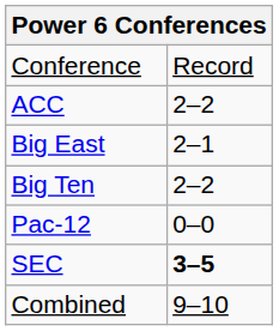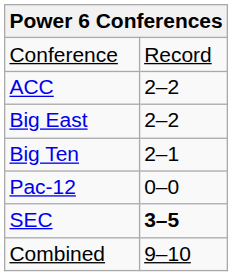 <table class="wikitable">
 <tr>
 <th colspan="2">Power 6 Conferences</th>
 </tr>
 <tr>
 <td><u>Conference</u></td>
 <td><u>Record</u></td>
 </tr>
 <tr>
 <td><a href='#'>ACC</a></td>
 <td>2–2</td>
 </tr>
 <tr>
 <td><a href='#'>Big East</a></td>
-<td>2–1</td>
+<td>2–2</td>
 </tr>
 <tr>
 <td><a href='#'>Big Ten</a></td>
-<td>2–2</td>
+<td>2–1</td>
 </tr>
 <tr>
 <td><a href='#'>Pac-12</a></td>
 <td>0–0</td>
 </tr>
 <tr>
 <td><a href='#'>SEC</a></td>
 <td><strong>3–5</strong></td>
 </tr>
 <tr>
 <td><u>Combined</u></td>
 <td><u>9–10</u></td>
 </tr>
 </table>
